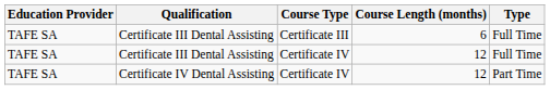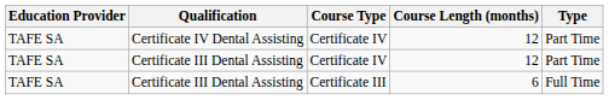 <table class="wikitable sortable mw-collapsible plainrowheaders" style="text-align: right; text-align: right">
 <tr>
 <th scope="col" data-sort-type="number">Education Provider</th>
 <th scope="col">Qualification</th>
 <th scope="col">Course Type</th>
 <th scope="col">Course Length (months)</th>
 <th>Type</th>
 </tr>
 <tr>
 <td align="left">TAFE SA</td>
-<td align="left">Certificate III Dental Assisting</td>
-<td align="left">Certificate III</td>
-<td align="centre">6</td>
-<td>Full Time</td>
+<td align="left">Certificate IV Dental Assisting</td>
+<td align="left">Certificate IV</td>
+<td align="centre">12</td>
+<td>Part Time</td>
 </tr>
 <tr>
 <td align="left">TAFE SA</td>
 <td align="left">Certificate III Dental Assisting</td>
 <td align="left">Certificate IV</td>
 <td align="centre">12</td>
-<td>Full Time</td>
+<td>Part Time</td>
 </tr>
 <tr>
 <td align="left">TAFE SA</td>
-<td align="left">Certificate IV Dental Assisting</td>
-<td align="left">Certificate IV</td>
-<td align="centre">12</td>
-<td>Part Time</td>
+<td align="left">Certificate III Dental Assisting</td>
+<td align="left">Certificate III</td>
+<td align="centre">6</td>
+<td>Full Time</td>
 </tr>
 </table>
